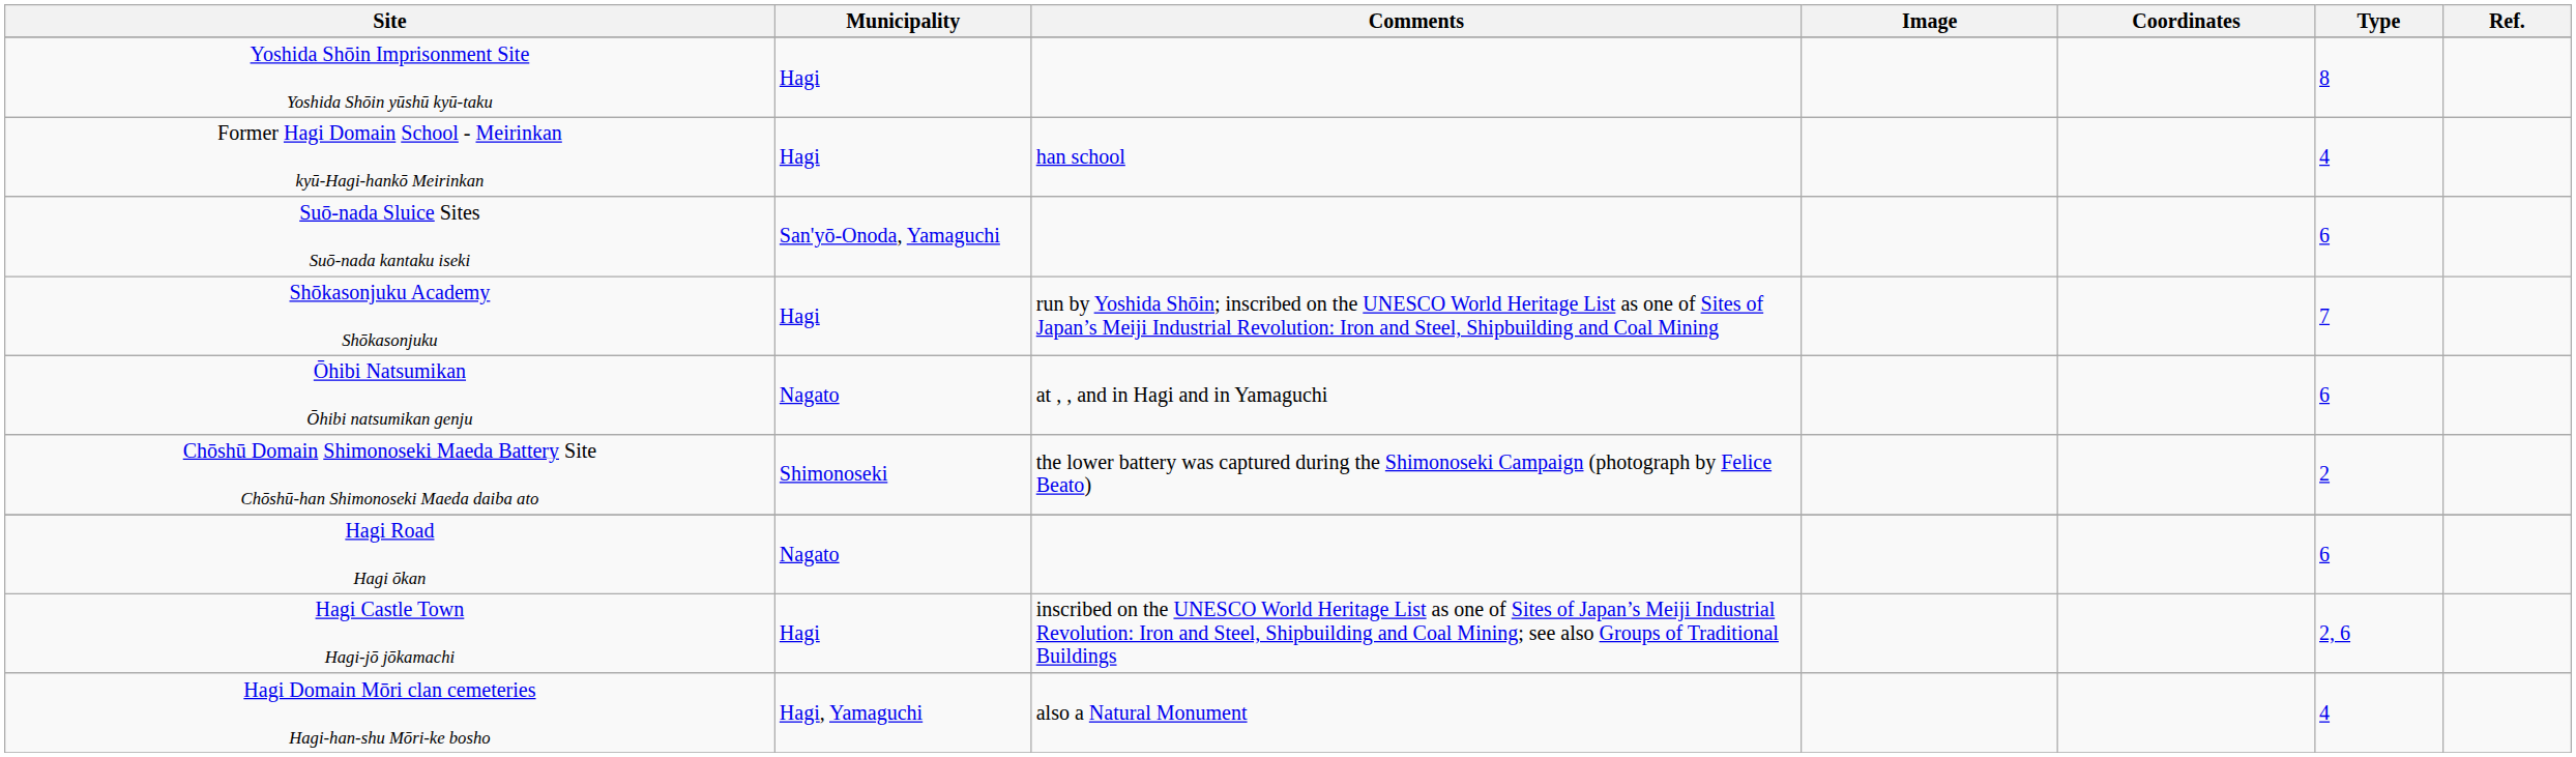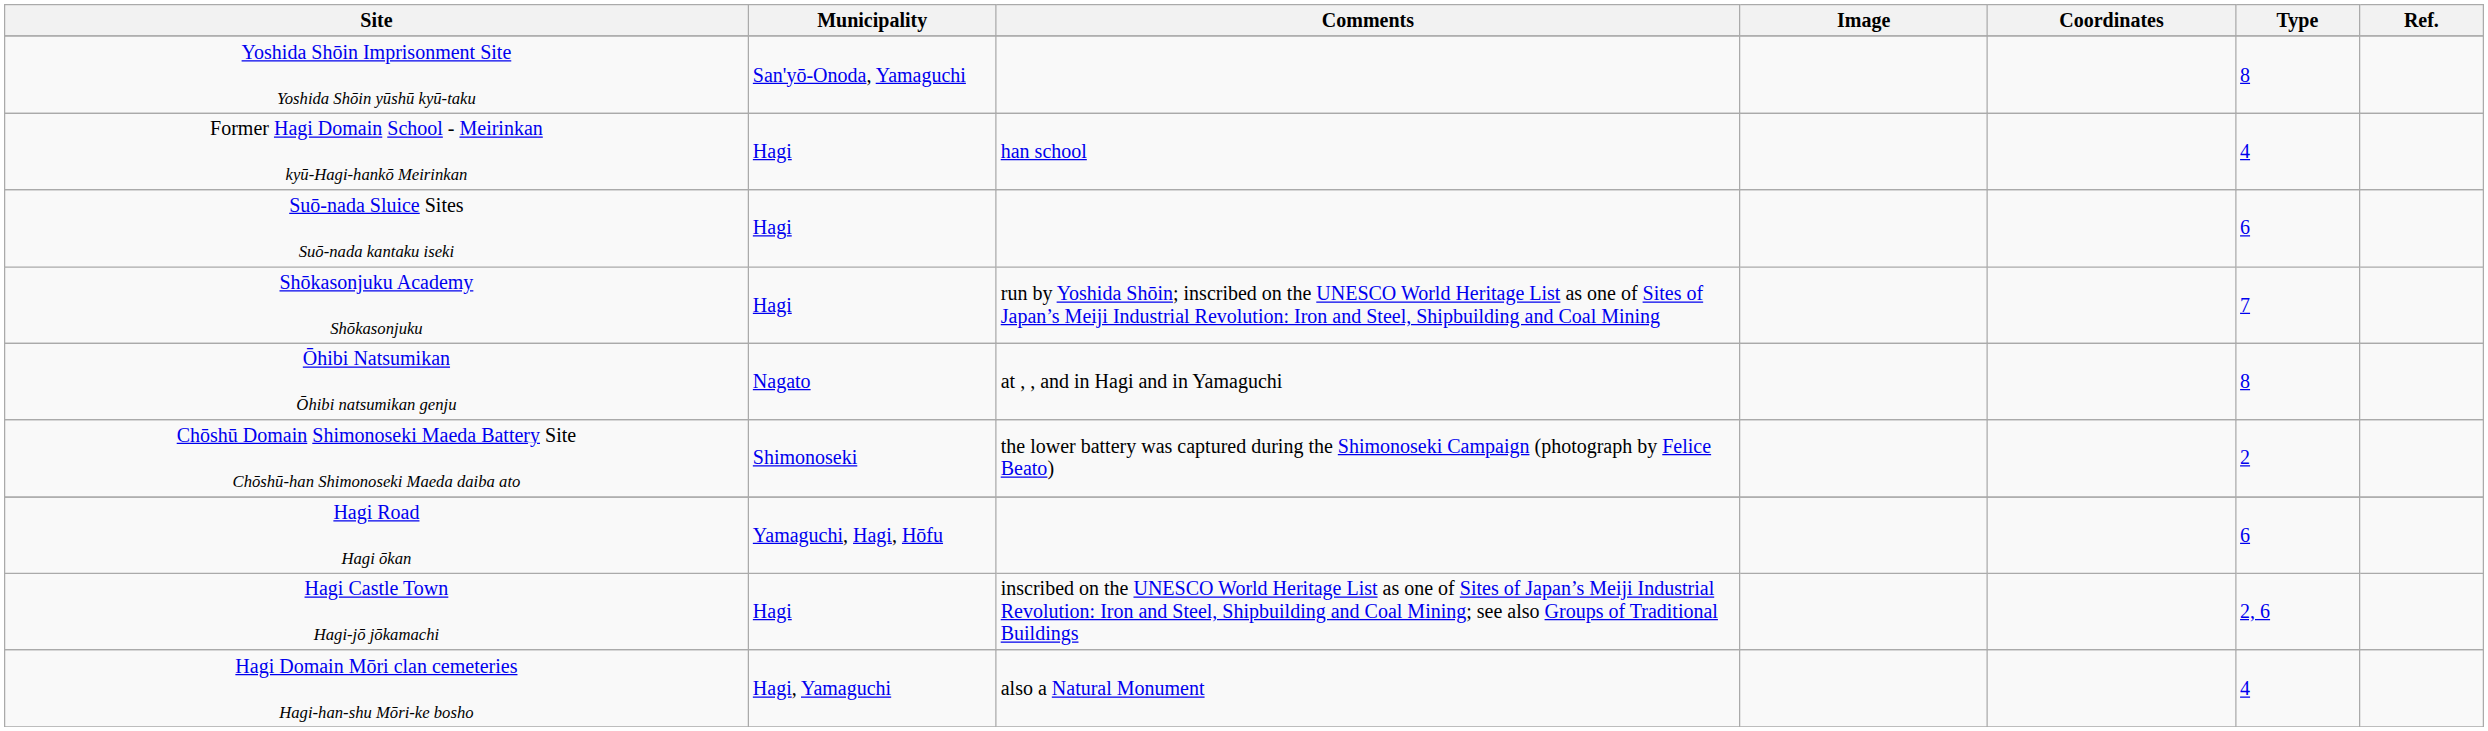 <table class="wikitable sortable"  style="width:100%;">
 <tr>
 <th width="30%" align="left">Site</th>
 <th width="10%" align="left">Municipality</th>
 <th width="30%" align="left" class="unsortable">Comments</th>
 <th width="10%" align="left"  class="unsortable">Image</th>
 <th width="10%" align="left" class="unsortable">Coordinates</th>
 <th width="5%" align="left">Type</th>
 <th width="5%" align="left"  class="unsortable">Ref.</th>
 </tr>
 <tr>
 </tr>
 <tr>
 </tr>
 <tr>
 </tr>
 <tr>
 <td align="center"><a href='#'>Yoshida Shōin Imprisonment Site</a><br><br><small><em>Yoshida Shōin yūshū kyū-taku</em></small></td>
-<td><a href='#'>Hagi</a></td>
+<td><a href='#'>San'yō-Onoda</a>, <a href='#'>Yamaguchi</a></td>
 <td></td>
 <td></td>
 <td></td>
 <td><a href='#'>8</a></td>
 <td></td>
 </tr>
 <tr>
 </tr>
 <tr>
 <td align="center">Former <a href='#'>Hagi Domain</a> <a href='#'>School</a> - <a href='#'>Meirinkan</a><br><br><small><em>kyū-Hagi-hankō Meirinkan</em></small></td>
 <td><a href='#'>Hagi</a></td>
 <td><a href='#'>han school</a></td>
 <td></td>
 <td></td>
 <td><a href='#'>4</a></td>
 <td></td>
 </tr>
 <tr>
 </tr>
 <tr>
 </tr>
 <tr>
 </tr>
 <tr>
 </tr>
 <tr>
 </tr>
 <tr>
 </tr>
 <tr>
 <td align="center"><a href='#'>Suō-nada Sluice</a> Sites<br><br><small><em>Suō-nada kantaku iseki</em></small></td>
-<td><a href='#'>San'yō-Onoda</a>, <a href='#'>Yamaguchi</a></td>
+<td><a href='#'>Hagi</a></td>
 <td></td>
 <td></td>
 <td></td>
 <td><a href='#'>6</a></td>
 <td></td>
 </tr>
 <tr>
 <td align="center"><a href='#'>Shōkasonjuku Academy</a><br><br><small><em>Shōkasonjuku</em></small></td>
 <td><a href='#'>Hagi</a></td>
 <td>run by <a href='#'>Yoshida Shōin</a>; inscribed on the <a href='#'>UNESCO World Heritage List</a> as one of <a href='#'>Sites of Japan’s Meiji Industrial Revolution: Iron and Steel, Shipbuilding and Coal Mining</a></td>
 <td></td>
 <td></td>
 <td><a href='#'>7</a></td>
 <td></td>
 </tr>
 <tr>
 </tr>
 <tr>
 </tr>
 <tr>
 </tr>
 <tr>
 </tr>
 <tr>
 </tr>
 <tr>
 </tr>
 <tr>
 </tr>
 <tr>
 </tr>
 <tr>
 <td align="center"><a href='#'>Ōhibi Natsumikan</a><br><br><small><em>Ōhibi natsumikan genju</em></small></td>
 <td><a href='#'>Nagato</a></td>
 <td>at , , and  in Hagi and  in Yamaguchi</td>
 <td></td>
 <td></td>
-<td><a href='#'>6</a></td>
+<td><a href='#'>8</a></td>
 <td></td>
 </tr>
 <tr>
 </tr>
 <tr>
 </tr>
 <tr>
 </tr>
 <tr>
 <td align="center"><a href='#'>Chōshū Domain</a> <a href='#'>Shimonoseki Maeda Battery</a> Site<br><br><small><em>Chōshū-han Shimonoseki Maeda daiba ato</em></small></td>
 <td><a href='#'>Shimonoseki</a></td>
 <td>the lower battery was captured during the <a href='#'>Shimonoseki Campaign</a> (photograph by <a href='#'>Felice Beato</a>)</td>
 <td></td>
 <td></td>
 <td><a href='#'>2</a></td>
 <td></td>
 </tr>
 <tr>
 </tr>
 <tr>
 </tr>
 <tr>
 </tr>
 <tr>
 </tr>
 <tr>
 <td align="center"><a href='#'>Hagi Road</a><br><br><small><em>Hagi ōkan</em></small></td>
-<td><a href='#'>Nagato</a></td>
+<td><a href='#'>Yamaguchi</a>, <a href='#'>Hagi</a>, <a href='#'>Hōfu</a></td>
 <td></td>
 <td></td>
 <td></td>
 <td><a href='#'>6</a></td>
 <td></td>
 </tr>
 <tr>
 <td align="center"><a href='#'>Hagi Castle Town</a><br><br><small><em>Hagi-jō jōkamachi</em></small></td>
 <td><a href='#'>Hagi</a></td>
 <td>inscribed on the <a href='#'>UNESCO World Heritage List</a> as one of <a href='#'>Sites of Japan’s Meiji Industrial Revolution: Iron and Steel, Shipbuilding and Coal Mining</a>; see also <a href='#'>Groups of Traditional Buildings</a></td>
 <td></td>
 <td></td>
 <td><a href='#'>2, 6</a></td>
 <td></td>
 </tr>
 <tr>
 </tr>
 <tr>
 </tr>
 <tr>
 <td align="center"><a href='#'>Hagi Domain Mōri clan cemeteries</a><br><br><small><em>Hagi-han-shu Mōri-ke bosho</em></small></td>
 <td><a href='#'>Hagi</a>, <a href='#'>Yamaguchi</a></td>
 <td>also a <a href='#'>Natural Monument</a></td>
 <td></td>
 <td></td>
 <td><a href='#'>4</a></td>
 <td></td>
 </tr>
 <tr>
 </tr>
 <tr>
 </tr>
 <tr>
 </tr>
 <tr>
 </tr>
 <tr>
 </tr>
 <tr>
 </tr>
 <tr>
 </tr>
 <tr>
 </tr>
 </table>
